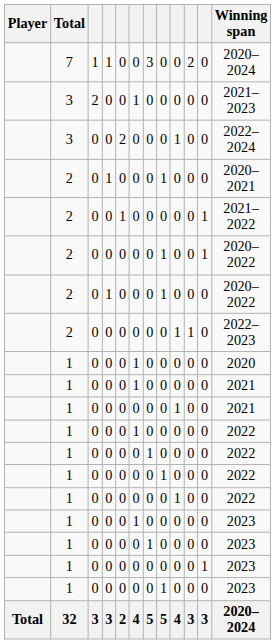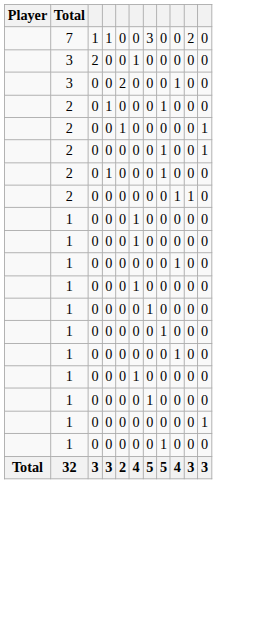 <table class="wikitable sortable" style="text-align:center">
 <tr>
 <th>Player</th>
 <th>Total</th>
 <th></th>
 <th></th>
 <th></th>
 <th></th>
 <th></th>
 <th></th>
 <th></th>
 <th></th>
 <th></th>
-<th style="width:50px;">Winning<br>span</th>
 </tr>
 <tr>
 <td align="left" data-sort-value="Trump, Judd"></td>
 <td>7</td>
 <td>1</td>
 <td>1</td>
 <td>0</td>
 <td>0</td>
 <td>3</td>
 <td>0</td>
 <td>0</td>
 <td>2</td>
 <td>0</td>
-<td>2020–2024</td>
 </tr>
 <tr>
 <td align="left" data-sort-value="Allen, Mark"></td>
 <td>3</td>
 <td>2</td>
 <td>0</td>
 <td>0</td>
 <td>1</td>
 <td>0</td>
 <td>0</td>
 <td>0</td>
 <td>0</td>
 <td>0</td>
-<td>2021–2023</td>
 </tr>
 <tr>
 <td align="left" data-sort-value="Wilson, Gary"></td>
 <td>3</td>
 <td>0</td>
 <td>0</td>
 <td>2</td>
 <td>0</td>
 <td>0</td>
 <td>0</td>
 <td>1</td>
 <td>0</td>
 <td>0</td>
-<td>2022–2024</td>
 </tr>
 <tr>
 <td align="left" data-sort-value="Robertson, Neil"></td>
 <td>2</td>
 <td>0</td>
 <td>1</td>
 <td>0</td>
 <td>0</td>
 <td>0</td>
 <td>1</td>
 <td>0</td>
 <td>0</td>
 <td>0</td>
-<td>2020–2021</td>
 </tr>
 <tr>
 <td align="left" data-sort-value="Brecel, Luca"></td>
 <td>2</td>
 <td>0</td>
 <td>0</td>
 <td>1</td>
 <td>0</td>
 <td>0</td>
 <td>0</td>
 <td>0</td>
 <td>0</td>
 <td>1</td>
-<td>2021–2022</td>
 </tr>
 <tr>
 <td align="left" data-sort-value="Wilson, Kyren"></td>
 <td>2</td>
 <td>0</td>
 <td>0</td>
 <td>0</td>
 <td>0</td>
 <td>0</td>
 <td>1</td>
 <td>0</td>
 <td>0</td>
 <td>1</td>
-<td>2020–2022</td>
 </tr>
 <tr>
 <td align="left" data-sort-value="Selby, Mark"></td>
 <td>2</td>
 <td>0</td>
 <td>1</td>
 <td>0</td>
 <td>0</td>
 <td>0</td>
 <td>1</td>
 <td>0</td>
 <td>0</td>
 <td>0</td>
-<td>2020–2022</td>
 </tr>
 <tr>
 <td align="left" data-sort-value="Milkins, Robert"></td>
 <td>2</td>
 <td>0</td>
 <td>0</td>
 <td>0</td>
 <td>0</td>
 <td>0</td>
 <td>0</td>
 <td>1</td>
 <td>1</td>
 <td>0</td>
-<td>2022–2023</td>
 </tr>
 <tr>
 <td align="left" data-sort-value="Holt, Michael"></td>
 <td>1</td>
 <td>0</td>
 <td>0</td>
 <td>0</td>
 <td>1</td>
 <td>0</td>
 <td>0</td>
 <td>0</td>
 <td>0</td>
 <td>0</td>
-<td>2020</td>
 </tr>
 <tr>
 <td align="left" data-sort-value="Day, Ryan"></td>
 <td>1</td>
 <td>0</td>
 <td>0</td>
 <td>0</td>
 <td>1</td>
 <td>0</td>
 <td>0</td>
 <td>0</td>
 <td>0</td>
 <td>0</td>
-<td>2021</td>
 </tr>
 <tr>
 <td align="left" data-sort-value="Brown, Jordan"></td>
 <td>1</td>
 <td>0</td>
 <td>0</td>
 <td>0</td>
 <td>0</td>
 <td>0</td>
 <td>0</td>
 <td>1</td>
 <td>0</td>
 <td>0</td>
-<td>2021</td>
 </tr>
 <tr>
 <td align="left" data-sort-value="Vafaei, Hossein"></td>
 <td>1</td>
 <td>0</td>
 <td>0</td>
 <td>0</td>
 <td>1</td>
 <td>0</td>
 <td>0</td>
 <td>0</td>
 <td>0</td>
 <td>0</td>
-<td>2022</td>
 </tr>
 <tr>
 <td align="left" data-sort-value="Zhao, Xintong"></td>
 <td>1</td>
 <td>0</td>
 <td>0</td>
 <td>0</td>
 <td>0</td>
 <td>1</td>
 <td>0</td>
 <td>0</td>
 <td>0</td>
 <td>0</td>
-<td>2022</td>
 </tr>
 <tr>
 <td align="left" data-sort-value="Fan, Zhengyi"></td>
 <td>1</td>
 <td>0</td>
 <td>0</td>
 <td>0</td>
 <td>0</td>
 <td>0</td>
 <td>1</td>
 <td>0</td>
 <td>0</td>
 <td>0</td>
-<td>2022</td>
 </tr>
 <tr>
 <td align="left" data-sort-value="Perry, Joe"></td>
 <td>1</td>
 <td>0</td>
 <td>0</td>
 <td>0</td>
 <td>0</td>
 <td>0</td>
 <td>0</td>
 <td>1</td>
 <td>0</td>
 <td>0</td>
-<td>2022</td>
 </tr>
 <tr>
 <td align="left" data-sort-value="Wakelin, Chris"></td>
 <td>1</td>
 <td>0</td>
 <td>0</td>
 <td>0</td>
 <td>1</td>
 <td>0</td>
 <td>0</td>
 <td>0</td>
 <td>0</td>
 <td>0</td>
-<td>2023</td>
 </tr>
 <tr>
 <td align="left" data-sort-value="Carter, Ali"></td>
 <td>1</td>
 <td>0</td>
 <td>0</td>
 <td>0</td>
 <td>0</td>
 <td>1</td>
 <td>0</td>
 <td>0</td>
 <td>0</td>
 <td>0</td>
-<td>2023</td>
 </tr>
 <tr>
 <td align="left" data-sort-value="Murphy, Shaun"></td>
 <td>1</td>
 <td>0</td>
 <td>0</td>
 <td>0</td>
 <td>0</td>
 <td>0</td>
 <td>0</td>
 <td>0</td>
 <td>0</td>
 <td>1</td>
-<td>2023</td>
 </tr>
 <tr>
 <td align="left" data-sort-value="Hawkins, Barry"></td>
 <td>1</td>
 <td>0</td>
 <td>0</td>
 <td>0</td>
 <td>0</td>
 <td>0</td>
 <td>1</td>
 <td>0</td>
 <td>0</td>
 <td>0</td>
-<td>2023</td>
 </tr>
 <tr>
 <th>Total</th>
 <th>32</th>
 <th>3</th>
 <th>3</th>
 <th>2</th>
 <th>4</th>
 <th>5</th>
 <th>5</th>
 <th>4</th>
 <th>3</th>
 <th>3</th>
-<th>2020–2024</th>
 </tr>
 </table>
